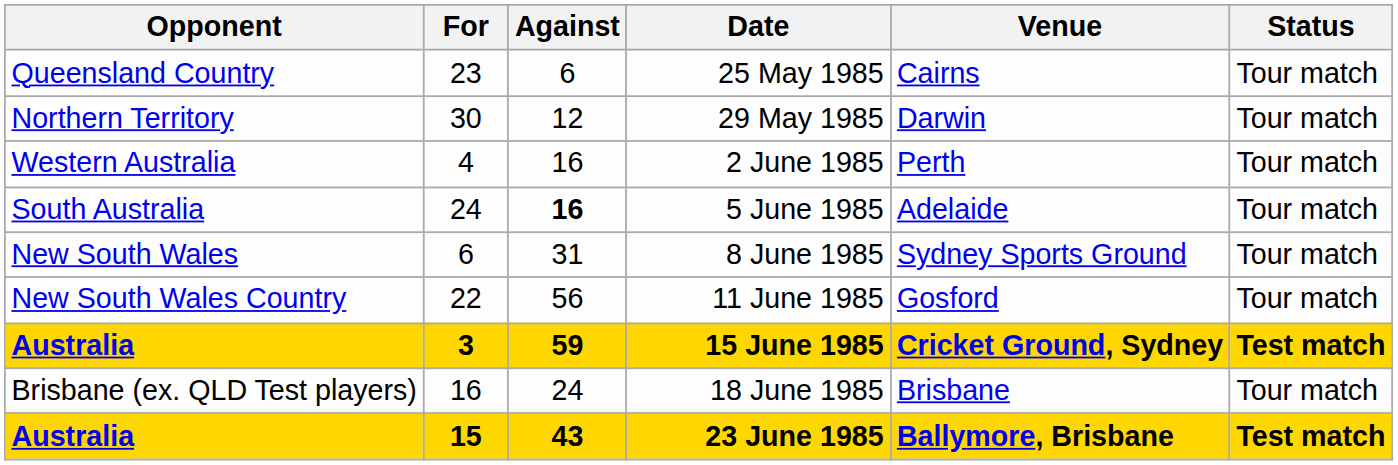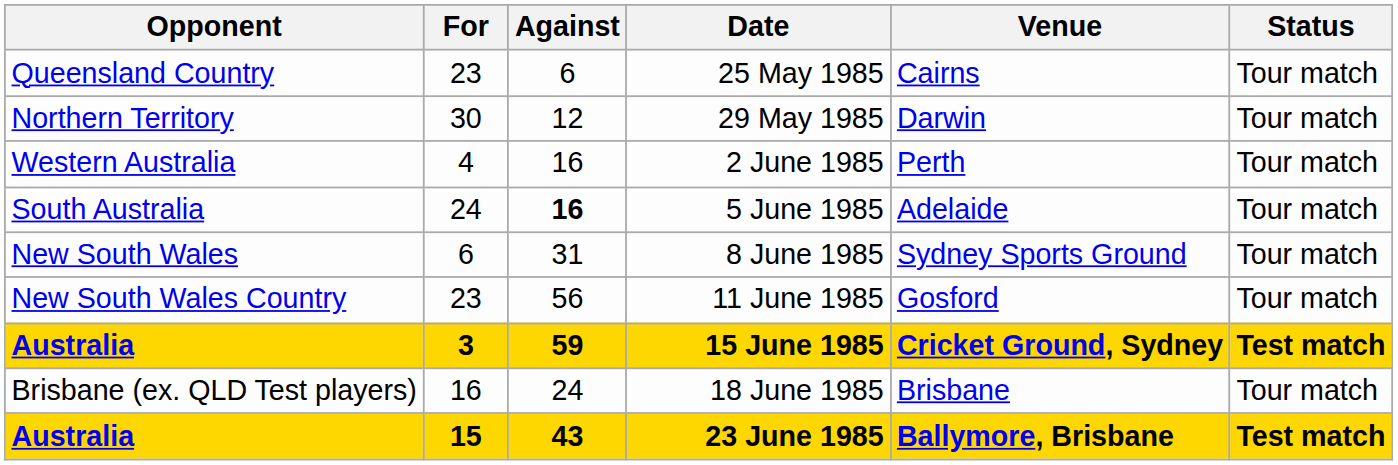 <table class=wikitable>
 <tr>
 <th>Opponent</th>
 <th>For</th>
 <th>Against</th>
 <th>Date</th>
 <th>Venue</th>
 <th>Status</th>
 </tr>
 <tr bgcolor=#fdfdfd>
 <td><a href='#'>Queensland Country</a></td>
 <td align=center width=40>23</td>
 <td align=center width=40>6</td>
 <td width=140 align=right>25 May 1985</td>
 <td><a href='#'>Cairns</a></td>
 <td>Tour match</td>
 </tr>
 <tr bgcolor=#fdfdfd>
 <td><a href='#'>Northern Territory</a></td>
 <td align=center width=40>30</td>
 <td align=center width=40>12</td>
 <td width=140 align=right>29 May 1985</td>
 <td><a href='#'>Darwin</a></td>
 <td>Tour match</td>
 </tr>
 <tr bgcolor=#fdfdfd>
 <td><a href='#'>Western Australia</a></td>
 <td align=center width=40>4</td>
 <td align=center width=40>16</td>
 <td width=140 align=right>2 June 1985</td>
 <td><a href='#'>Perth</a></td>
 <td>Tour match</td>
 </tr>
 <tr bgcolor=#fdfdfd>
 <td><a href='#'>South Australia</a></td>
 <td align=center width=40>24</td>
 <td align=center width=40><strong>16</strong></td>
 <td width=140 align=right>5 June 1985</td>
 <td><a href='#'>Adelaide</a></td>
 <td>Tour match</td>
 </tr>
 <tr bgcolor=#fdfdfd>
 <td><a href='#'>New South Wales</a></td>
 <td align=center width=40>6</td>
 <td align=center width=40>31</td>
 <td width=140 align=right>8 June 1985</td>
 <td><a href='#'>Sydney Sports Ground</a></td>
 <td>Tour match</td>
 </tr>
 <tr bgcolor=#fdfdfd>
 <td><a href='#'>New South Wales Country</a></td>
-<td align=center width=40>22</td>
+<td align=center width=40>23</td>
 <td align=center width=40>56</td>
 <td width=140 align=right>11 June 1985</td>
 <td><a href='#'>Gosford</a></td>
 <td>Tour match</td>
 </tr>
 <tr bgcolor=gold>
 <td><strong><a href='#'>Australia</a></strong></td>
 <td align=center width=40><strong>3</strong></td>
 <td align=center width=40><strong>59</strong></td>
 <td width=140 align=right><strong> 15 June 1985</strong></td>
 <td><strong><a href='#'>Cricket Ground</a>, Sydney</strong></td>
 <td><strong>Test match</strong></td>
 </tr>
 <tr bgcolor=#fdfdfd>
 <td>Brisbane (ex. QLD Test players)</td>
 <td align=center width=40>16</td>
 <td align=center width=40>24</td>
 <td width=140 align=right>18 June 1985</td>
 <td><a href='#'>Brisbane</a></td>
 <td>Tour match</td>
 </tr>
 <tr bgcolor=gold>
 <td><strong><a href='#'>Australia</a></strong></td>
 <td align=center width=40><strong>15</strong></td>
 <td align=center width=40><strong>43</strong></td>
 <td width=140 align=right><strong>23 June 1985</strong></td>
 <td><strong><a href='#'>Ballymore</a>, Brisbane</strong></td>
 <td><strong>Test match</strong></td>
 </tr>
 </table>
